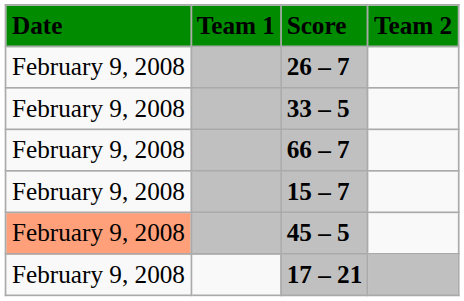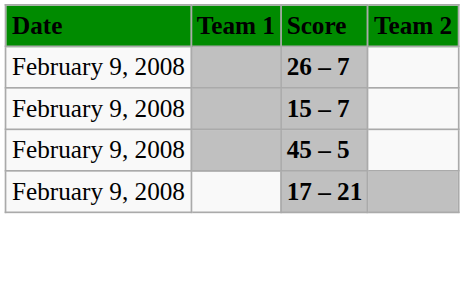 <table class="wikitable" style="margin:0.5em auto; font-size:95%">
 <tr bgcolor="#008B00">
 <td><strong>Date</strong></td>
 <td><strong>Team 1</strong></td>
 <td><strong>Score</strong></td>
 <td><strong>Team 2</strong></td>
 </tr>
 <tr>
 <td>February 9, 2008</td>
 <td bgcolor="silver"><strong></strong></td>
 <td bgcolor="silver"><strong>26 – 7</strong></td>
 <td></td>
 </tr>
 <tr>
 <td>February 9, 2008</td>
 <td bgcolor="silver"><strong></strong></td>
-<td bgcolor="silver"><strong>33 – 5</strong></td>
+<td bgcolor="silver"><strong>15 – 7</strong></td>
 <td></td>
 </tr>
 <tr>
 <td>February 9, 2008</td>
-<td bgcolor="silver"><strong></strong></td>
-<td bgcolor="silver"><strong>66 – 7</strong></td>
-<td></td>
-</tr>
-<tr>
-<td>February 9, 2008</td>
-<td bgcolor="silver"><strong></strong></td>
-<td bgcolor="silver"><strong>15 – 7</strong></td>
-<td></td>
-</tr>
-<tr>
-<td style="background: lightsalmon;">February 9, 2008</td>
 <td bgcolor="silver"><strong></strong></td>
 <td bgcolor="silver"><strong>45 – 5</strong></td>
 <td></td>
 </tr>
 <tr>
 <td>February 9, 2008</td>
 <td></td>
 <td bgcolor="silver"><strong>17 – 21</strong></td>
 <td bgcolor="silver"><strong></strong></td>
 </tr>
 </table>
